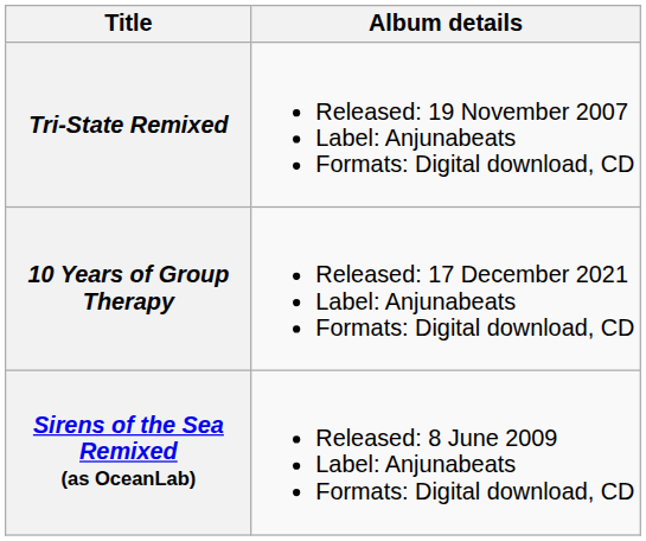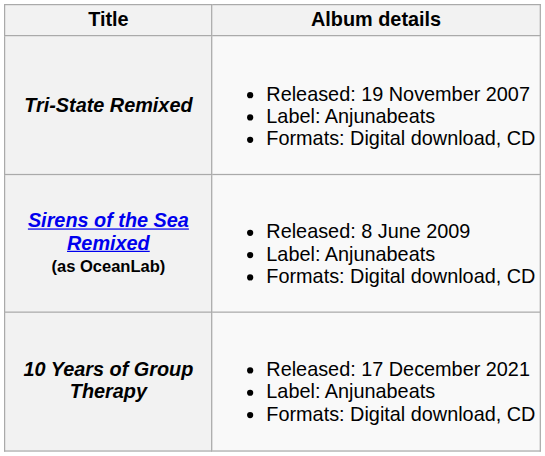 <table class="wikitable plainrowheaders">
 <tr>
 <th style="width:10em;">Title</th>
 <th>Album details</th>
 </tr>
 <tr>
 <th scope="row"><em>Tri-State Remixed</em></th>
 <td><br><ul><li>Released: 19 November 2007</li><li>Label: Anjunabeats</li><li>Formats: Digital download, CD</li></ul></td>
 </tr>
 <tr>
+<th scope="row"><em><a href='#'>Sirens of the Sea Remixed</a></em><br><small>(as OceanLab)</small></th>
+<td><br><ul><li>Released: 8 June 2009</li><li>Label: Anjunabeats</li><li>Formats: Digital download, CD</li></ul></td>
+</tr>
+<tr>
 <th scope="row"><em>10 Years of Group Therapy</em></th>
 <td><br><ul><li>Released: 17 December 2021</li><li>Label: Anjunabeats</li><li>Formats: Digital download, CD</li></ul></td>
 </tr>
-<tr>
-<th scope="row"><em><a href='#'>Sirens of the Sea Remixed</a></em><br><small>(as OceanLab)</small></th>
-<td><br><ul><li>Released: 8 June 2009</li><li>Label: Anjunabeats</li><li>Formats: Digital download, CD</li></ul></td>
-</tr>
 </table>
